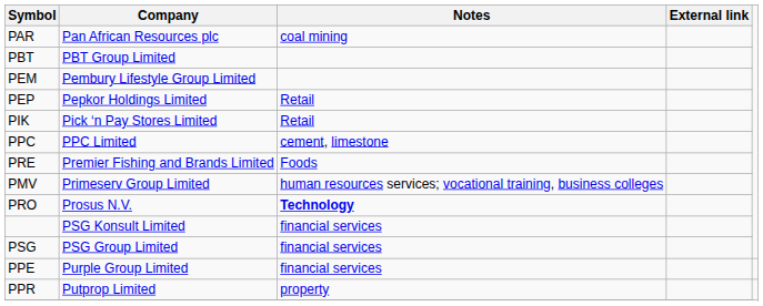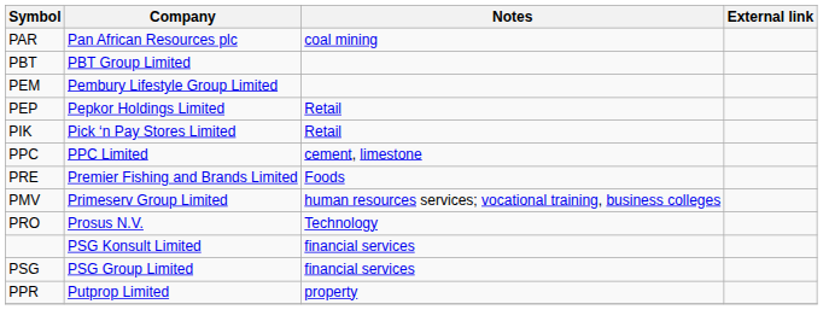 <table class="wikitable sortable">
 <tr>
 <th>Symbol</th>
 <th>Company</th>
 <th>Notes</th>
 <th>External link</th>
 </tr>
 <tr>
 <td>PAR</td>
 <td><a href='#'>Pan African Resources plc</a></td>
 <td><a href='#'>coal mining</a></td>
 <td></td>
 </tr>
 <tr>
 <td>PBT</td>
 <td><a href='#'>PBT Group Limited</a></td>
 <td></td>
 <td></td>
 </tr>
 <tr>
 <td>PEM</td>
 <td><a href='#'>Pembury Lifestyle Group Limited</a></td>
 <td></td>
 <td></td>
 </tr>
 <tr>
 <td>PEP</td>
 <td><a href='#'>Pepkor Holdings Limited</a></td>
 <td><a href='#'>Retail</a></td>
 <td></td>
 </tr>
 <tr>
 <td>PIK</td>
 <td><a href='#'>Pick ‘n Pay Stores Limited</a></td>
 <td><a href='#'>Retail</a></td>
 <td></td>
 </tr>
 <tr>
 <td>PPC</td>
 <td><a href='#'>PPC Limited</a></td>
 <td><a href='#'>cement</a>, <a href='#'>limestone</a></td>
 <td></td>
 </tr>
 <tr>
 <td>PRE</td>
 <td><a href='#'>Premier Fishing and Brands Limited</a></td>
 <td><a href='#'>Foods</a></td>
 <td></td>
 </tr>
 <tr>
 <td>PMV</td>
 <td><a href='#'>Primeserv Group Limited</a></td>
 <td><a href='#'>human resources</a> services; <a href='#'>vocational training</a>, <a href='#'>business colleges</a></td>
 <td></td>
 </tr>
 <tr>
 <td>PRO</td>
 <td><a href='#'>Prosus N.V.</a></td>
-<td><strong><a href='#'>Technology</a></strong></td>
+<td><a href='#'>Technology</a></td>
 <td></td>
 </tr>
 <tr>
 <td></td>
 <td><a href='#'>PSG Konsult Limited</a></td>
 <td><a href='#'>financial services</a></td>
 <td></td>
 </tr>
 <tr>
 <td>PSG</td>
 <td><a href='#'>PSG Group Limited</a></td>
 <td><a href='#'>financial services</a></td>
 <td></td>
 </tr>
 <tr>
-<td>PPE</td>
-<td><a href='#'>Purple Group Limited</a></td>
-<td><a href='#'>financial services</a></td>
-<td></td>
-<td></td>
-</tr>
-<tr>
 <td>PPR</td>
 <td><a href='#'>Putprop Limited</a></td>
 <td><a href='#'>property</a></td>
 <td></td>
 </tr>
 <tr>
 </tr>
 </table>
